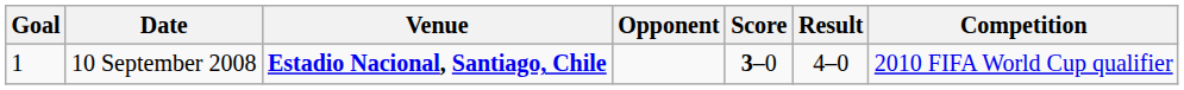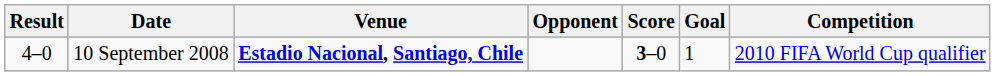 <table class="wikitable collapsible collapsed" style="font-size:85%">
 <tr>
-<th>Goal</th>
+<th>Result</th>
 <th>Date</th>
 <th>Venue</th>
 <th>Opponent</th>
 <th>Score</th>
-<th>Result</th>
+<th>Goal</th>
 <th>Competition</th>
 </tr>
 <tr>
-<td>1</td>
+<td align="center">4–0</td>
 <td>10 September 2008</td>
 <td><strong><a href='#'>Estadio Nacional</a>, <a href='#'>Santiago, Chile</a></strong></td>
 <td></td>
 <td align="center"><strong>3</strong>–0</td>
-<td align="center">4–0</td>
+<td>1</td>
 <td><a href='#'>2010 FIFA World Cup qualifier</a></td>
 </tr>
 </table>
